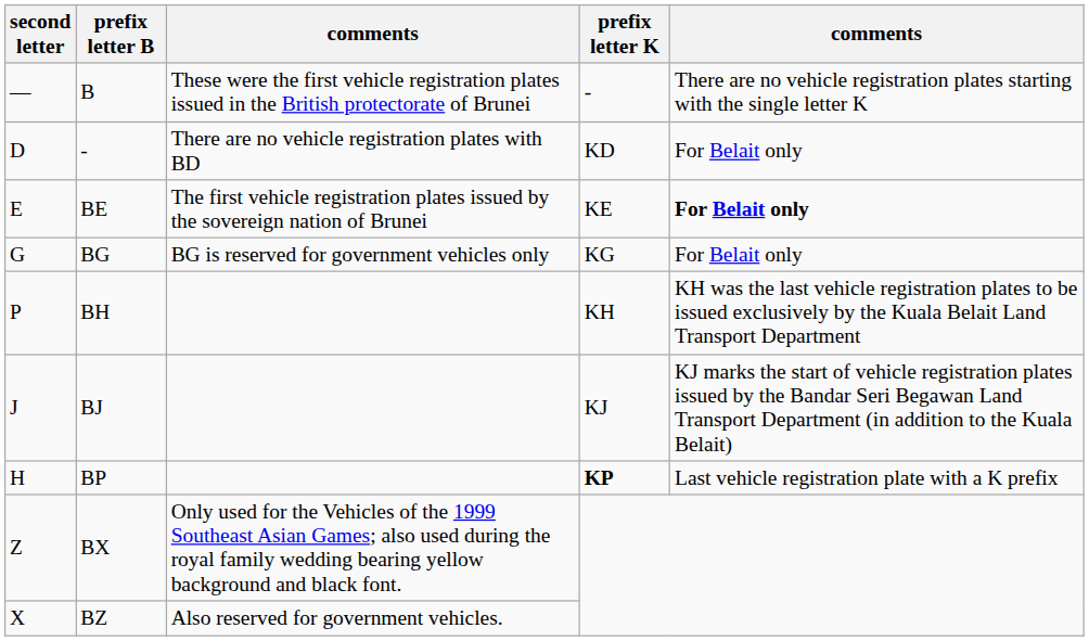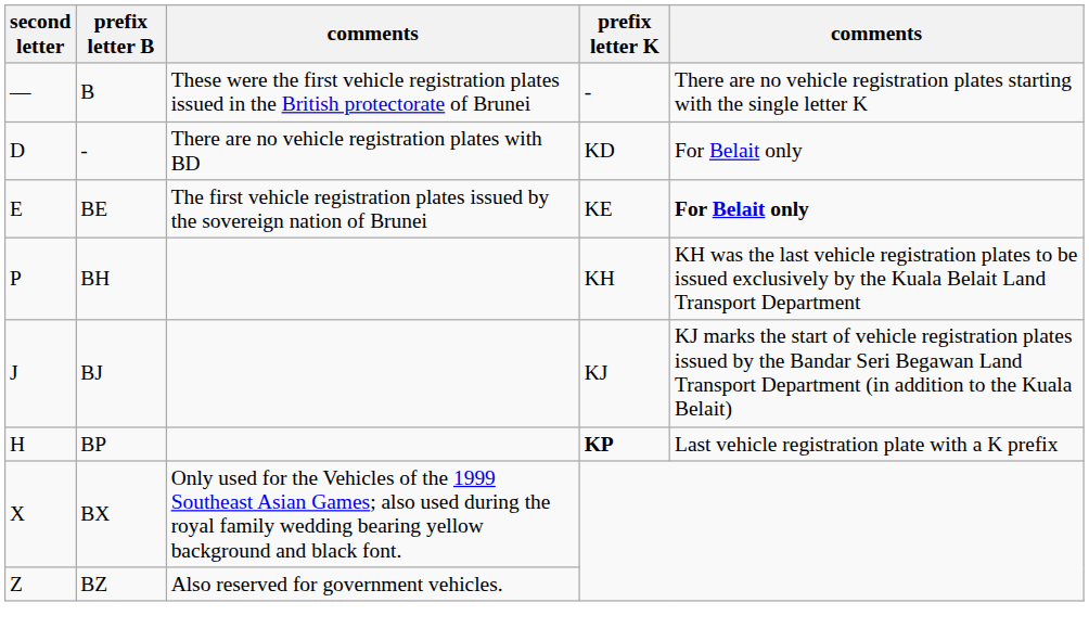 <table class="wikitable sortable" style=font-size:98%>
 <tr>
 <th>second<br>letter</th>
 <th width=60>prefix<br>letter B</th>
 <th width=300>comments</th>
 <th width=60>prefix<br>letter K</th>
 <th width=300>comments</th>
 </tr>
 <tr>
 <td>—</td>
 <td>B</td>
 <td>These were the first vehicle registration plates issued in the <a href='#'>British protectorate</a> of Brunei</td>
 <td>-</td>
 <td>There are no vehicle registration plates starting with the single letter K</td>
 </tr>
 <tr>
 <td>D</td>
 <td>-</td>
 <td>There are no vehicle registration plates with BD</td>
 <td>KD</td>
 <td>For <a href='#'>Belait</a> only</td>
 </tr>
 <tr>
 <td>E</td>
 <td>BE</td>
 <td>The first vehicle registration plates issued by the sovereign nation of Brunei</td>
 <td>KE</td>
 <td><strong>For <a href='#'>Belait</a> only</strong></td>
 </tr>
 <tr>
-<td>G</td>
-<td>BG</td>
-<td>BG is reserved for government vehicles only</td>
-<td>KG</td>
-<td>For <a href='#'>Belait</a> only</td>
-</tr>
-<tr>
 <td>P</td>
 <td>BH</td>
 <td></td>
 <td>KH</td>
 <td>KH was the last vehicle registration plates to be issued exclusively by the Kuala Belait Land Transport Department</td>
 </tr>
 <tr>
 <td>J</td>
 <td>BJ</td>
 <td></td>
 <td>KJ</td>
 <td>KJ marks the start of vehicle registration plates issued by the Bandar Seri Begawan Land Transport Department (in addition to the Kuala Belait)</td>
 </tr>
 <tr>
 <td>H</td>
 <td>BP</td>
 <td></td>
 <td><strong>KP</strong></td>
 <td>Last vehicle registration plate with a K prefix</td>
 </tr>
 <tr>
-<td>Z</td>
+<td>X</td>
 <td>BX</td>
 <td>Only used for the Vehicles of the <a href='#'>1999 Southeast Asian Games</a>; also used during the royal family wedding bearing yellow background and black font.</td>
 </tr>
 <tr>
-<td>X</td>
+<td>Z</td>
 <td>BZ</td>
 <td>Also reserved for government vehicles.</td>
 </tr>
 </table>
